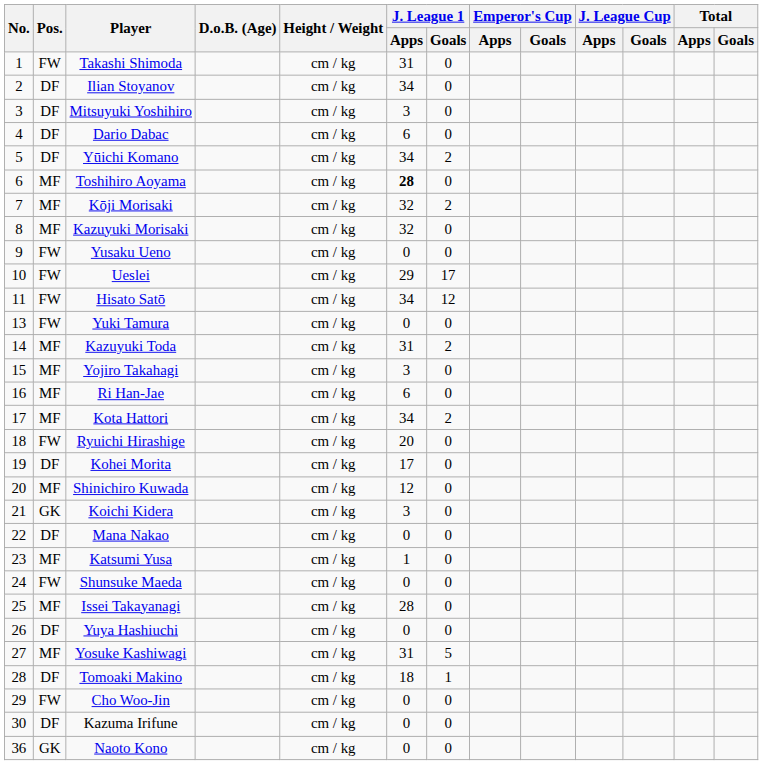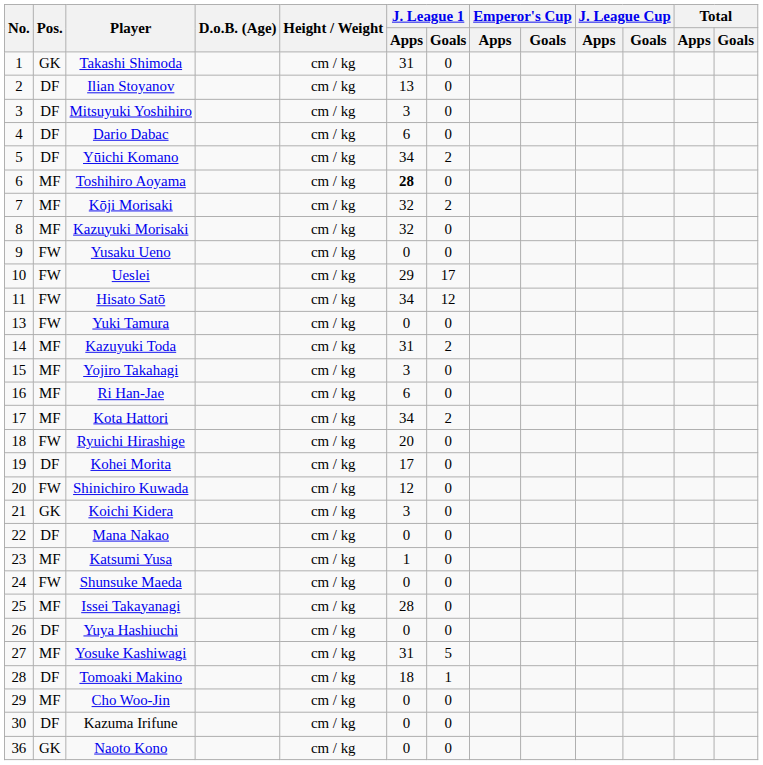 <table class="wikitable" style="text-align:center;">
 <tr>
 <th rowspan="2">No.</th>
 <th rowspan="2">Pos.</th>
 <th rowspan="2">Player</th>
 <th rowspan="2">D.o.B. (Age)</th>
 <th rowspan="2">Height / Weight</th>
 <th colspan="2"><a href='#'>J. League 1</a></th>
 <th colspan="2"><a href='#'>Emperor's Cup</a></th>
 <th colspan="2"><a href='#'>J. League Cup</a></th>
 <th colspan="2">Total</th>
 </tr>
 <tr>
 <th>Apps</th>
 <th>Goals</th>
 <th>Apps</th>
 <th>Goals</th>
 <th>Apps</th>
 <th>Goals</th>
 <th>Apps</th>
 <th>Goals</th>
 </tr>
 <tr>
 <td>1</td>
-<td>FW</td>
+<td>GK</td>
 <td><a href='#'>Takashi Shimoda</a></td>
 <td></td>
 <td>cm / kg</td>
 <td>31</td>
 <td>0</td>
 <td></td>
 <td></td>
 <td></td>
 <td></td>
 <td></td>
 <td></td>
 </tr>
 <tr>
 <td>2</td>
 <td>DF</td>
 <td><a href='#'>Ilian Stoyanov</a></td>
 <td></td>
 <td>cm / kg</td>
-<td>34</td>
+<td>13</td>
 <td>0</td>
 <td></td>
 <td></td>
 <td></td>
 <td></td>
 <td></td>
 <td></td>
 </tr>
 <tr>
 <td>3</td>
 <td>DF</td>
 <td><a href='#'>Mitsuyuki Yoshihiro</a></td>
 <td></td>
 <td>cm / kg</td>
 <td>3</td>
 <td>0</td>
 <td></td>
 <td></td>
 <td></td>
 <td></td>
 <td></td>
 <td></td>
 </tr>
 <tr>
 <td>4</td>
 <td>DF</td>
 <td><a href='#'>Dario Dabac</a></td>
 <td></td>
 <td>cm / kg</td>
 <td>6</td>
 <td>0</td>
 <td></td>
 <td></td>
 <td></td>
 <td></td>
 <td></td>
 <td></td>
 </tr>
 <tr>
 <td>5</td>
 <td>DF</td>
 <td><a href='#'>Yūichi Komano</a></td>
 <td></td>
 <td>cm / kg</td>
 <td>34</td>
 <td>2</td>
 <td></td>
 <td></td>
 <td></td>
 <td></td>
 <td></td>
 <td></td>
 </tr>
 <tr>
 <td>6</td>
 <td>MF</td>
 <td><a href='#'>Toshihiro Aoyama</a></td>
 <td></td>
 <td>cm / kg</td>
 <td><strong>28</strong></td>
 <td>0</td>
 <td></td>
 <td></td>
 <td></td>
 <td></td>
 <td></td>
 <td></td>
 </tr>
 <tr>
 <td>7</td>
 <td>MF</td>
 <td><a href='#'>Kōji Morisaki</a></td>
 <td></td>
 <td>cm / kg</td>
 <td>32</td>
 <td>2</td>
 <td></td>
 <td></td>
 <td></td>
 <td></td>
 <td></td>
 <td></td>
 </tr>
 <tr>
 <td>8</td>
 <td>MF</td>
 <td><a href='#'>Kazuyuki Morisaki</a></td>
 <td></td>
 <td>cm / kg</td>
 <td>32</td>
 <td>0</td>
 <td></td>
 <td></td>
 <td></td>
 <td></td>
 <td></td>
 <td></td>
 </tr>
 <tr>
 <td>9</td>
 <td>FW</td>
 <td><a href='#'>Yusaku Ueno</a></td>
 <td></td>
 <td>cm / kg</td>
 <td>0</td>
 <td>0</td>
 <td></td>
 <td></td>
 <td></td>
 <td></td>
 <td></td>
 <td></td>
 </tr>
 <tr>
 <td>10</td>
 <td>FW</td>
 <td><a href='#'>Ueslei</a></td>
 <td></td>
 <td>cm / kg</td>
 <td>29</td>
 <td>17</td>
 <td></td>
 <td></td>
 <td></td>
 <td></td>
 <td></td>
 <td></td>
 </tr>
 <tr>
 <td>11</td>
 <td>FW</td>
 <td><a href='#'>Hisato Satō</a></td>
 <td></td>
 <td>cm / kg</td>
 <td>34</td>
 <td>12</td>
 <td></td>
 <td></td>
 <td></td>
 <td></td>
 <td></td>
 <td></td>
 </tr>
 <tr>
 <td>13</td>
 <td>FW</td>
 <td><a href='#'>Yuki Tamura</a></td>
 <td></td>
 <td>cm / kg</td>
 <td>0</td>
 <td>0</td>
 <td></td>
 <td></td>
 <td></td>
 <td></td>
 <td></td>
 <td></td>
 </tr>
 <tr>
 <td>14</td>
 <td>MF</td>
 <td><a href='#'>Kazuyuki Toda</a></td>
 <td></td>
 <td>cm / kg</td>
 <td>31</td>
 <td>2</td>
 <td></td>
 <td></td>
 <td></td>
 <td></td>
 <td></td>
 <td></td>
 </tr>
 <tr>
 <td>15</td>
 <td>MF</td>
 <td><a href='#'>Yojiro Takahagi</a></td>
 <td></td>
 <td>cm / kg</td>
 <td>3</td>
 <td>0</td>
 <td></td>
 <td></td>
 <td></td>
 <td></td>
 <td></td>
 <td></td>
 </tr>
 <tr>
 <td>16</td>
 <td>MF</td>
 <td><a href='#'>Ri Han-Jae</a></td>
 <td></td>
 <td>cm / kg</td>
 <td>6</td>
 <td>0</td>
 <td></td>
 <td></td>
 <td></td>
 <td></td>
 <td></td>
 <td></td>
 </tr>
 <tr>
 <td>17</td>
 <td>MF</td>
 <td><a href='#'>Kota Hattori</a></td>
 <td></td>
 <td>cm / kg</td>
 <td>34</td>
 <td>2</td>
 <td></td>
 <td></td>
 <td></td>
 <td></td>
 <td></td>
 <td></td>
 </tr>
 <tr>
 <td>18</td>
 <td>FW</td>
 <td><a href='#'>Ryuichi Hirashige</a></td>
 <td></td>
 <td>cm / kg</td>
 <td>20</td>
 <td>0</td>
 <td></td>
 <td></td>
 <td></td>
 <td></td>
 <td></td>
 <td></td>
 </tr>
 <tr>
 <td>19</td>
 <td>DF</td>
 <td><a href='#'>Kohei Morita</a></td>
 <td></td>
 <td>cm / kg</td>
 <td>17</td>
 <td>0</td>
 <td></td>
 <td></td>
 <td></td>
 <td></td>
 <td></td>
 <td></td>
 </tr>
 <tr>
 <td>20</td>
-<td>MF</td>
+<td>FW</td>
 <td><a href='#'>Shinichiro Kuwada</a></td>
 <td></td>
 <td>cm / kg</td>
 <td>12</td>
 <td>0</td>
 <td></td>
 <td></td>
 <td></td>
 <td></td>
 <td></td>
 <td></td>
 </tr>
 <tr>
 <td>21</td>
 <td>GK</td>
 <td><a href='#'>Koichi Kidera</a></td>
 <td></td>
 <td>cm / kg</td>
 <td>3</td>
 <td>0</td>
 <td></td>
 <td></td>
 <td></td>
 <td></td>
 <td></td>
 <td></td>
 </tr>
 <tr>
 <td>22</td>
 <td>DF</td>
 <td><a href='#'>Mana Nakao</a></td>
 <td></td>
 <td>cm / kg</td>
 <td>0</td>
 <td>0</td>
 <td></td>
 <td></td>
 <td></td>
 <td></td>
 <td></td>
 <td></td>
 </tr>
 <tr>
 <td>23</td>
 <td>MF</td>
 <td><a href='#'>Katsumi Yusa</a></td>
 <td></td>
 <td>cm / kg</td>
 <td>1</td>
 <td>0</td>
 <td></td>
 <td></td>
 <td></td>
 <td></td>
 <td></td>
 <td></td>
 </tr>
 <tr>
 <td>24</td>
 <td>FW</td>
 <td><a href='#'>Shunsuke Maeda</a></td>
 <td></td>
 <td>cm / kg</td>
 <td>0</td>
 <td>0</td>
 <td></td>
 <td></td>
 <td></td>
 <td></td>
 <td></td>
 <td></td>
 </tr>
 <tr>
 <td>25</td>
 <td>MF</td>
 <td><a href='#'>Issei Takayanagi</a></td>
 <td></td>
 <td>cm / kg</td>
 <td>28</td>
 <td>0</td>
 <td></td>
 <td></td>
 <td></td>
 <td></td>
 <td></td>
 <td></td>
 </tr>
 <tr>
 <td>26</td>
 <td>DF</td>
 <td><a href='#'>Yuya Hashiuchi</a></td>
 <td></td>
 <td>cm / kg</td>
 <td>0</td>
 <td>0</td>
 <td></td>
 <td></td>
 <td></td>
 <td></td>
 <td></td>
 <td></td>
 </tr>
 <tr>
 <td>27</td>
 <td>MF</td>
 <td><a href='#'>Yosuke Kashiwagi</a></td>
 <td></td>
 <td>cm / kg</td>
 <td>31</td>
 <td>5</td>
 <td></td>
 <td></td>
 <td></td>
 <td></td>
 <td></td>
 <td></td>
 </tr>
 <tr>
 <td>28</td>
 <td>DF</td>
 <td><a href='#'>Tomoaki Makino</a></td>
 <td></td>
 <td>cm / kg</td>
 <td>18</td>
 <td>1</td>
 <td></td>
 <td></td>
 <td></td>
 <td></td>
 <td></td>
 <td></td>
 </tr>
 <tr>
 <td>29</td>
-<td>FW</td>
+<td>MF</td>
 <td><a href='#'>Cho Woo-Jin</a></td>
 <td></td>
 <td>cm / kg</td>
 <td>0</td>
 <td>0</td>
 <td></td>
 <td></td>
 <td></td>
 <td></td>
 <td></td>
 <td></td>
 </tr>
 <tr>
 <td>30</td>
 <td>DF</td>
 <td>Kazuma Irifune</td>
 <td></td>
 <td>cm / kg</td>
 <td>0</td>
 <td>0</td>
 <td></td>
 <td></td>
 <td></td>
 <td></td>
 <td></td>
 <td></td>
 </tr>
 <tr>
 <td>36</td>
 <td>GK</td>
 <td><a href='#'>Naoto Kono</a></td>
 <td></td>
 <td>cm / kg</td>
 <td>0</td>
 <td>0</td>
 <td></td>
 <td></td>
 <td></td>
 <td></td>
 <td></td>
 <td></td>
 </tr>
 </table>
